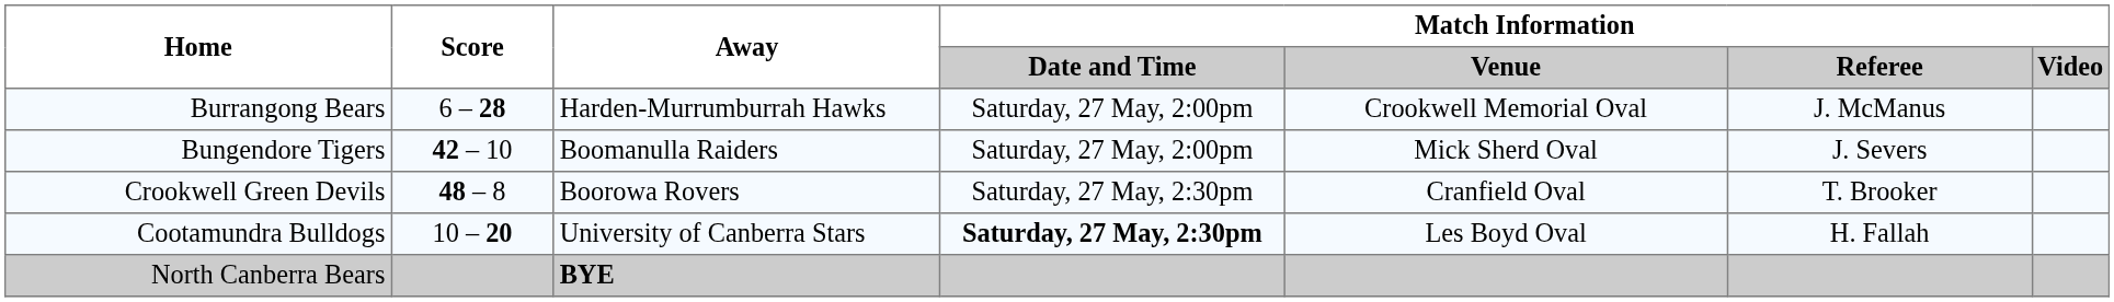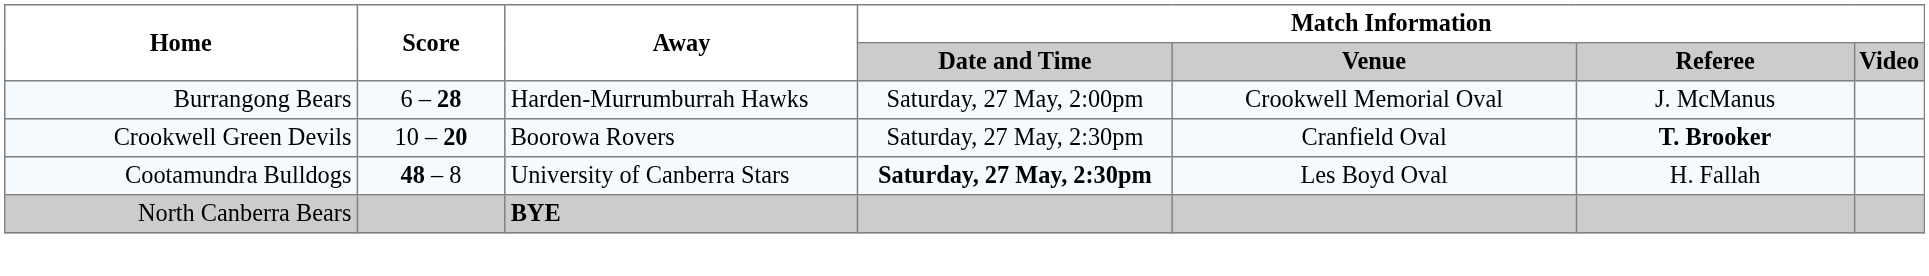 <table border="1" cellpadding="3" cellspacing="0" width="100%" style="border-collapse:collapse;  text-align:center;">
 <tr>
 <th rowspan="2" width="19%">Home</th>
 <th rowspan="2" width="8%">Score</th>
 <th rowspan="2" width="19%">Away</th>
 <th colspan="4">Match Information</th>
 </tr>
 <tr style="background:#CCCCCC">
 <th width="17%">Date and Time</th>
 <th width="22%">Venue</th>
 <th width="50%">Referee</th>
 <th>Video</th>
 </tr>
 <tr style="text-align:center; background:#f5faff;">
 <td align="right">Burrangong Bears </td>
 <td>6 – <strong>28</strong></td>
 <td align="left"> Harden-Murrumburrah Hawks</td>
 <td>Saturday, 27 May, 2:00pm</td>
 <td>Crookwell Memorial Oval</td>
 <td>J. McManus</td>
 <td></td>
 </tr>
 <tr style="text-align:center; background:#f5faff;">
-<td align="right">Bungendore Tigers </td>
-<td><strong>42</strong> – 10</td>
-<td align="left"> Boomanulla Raiders</td>
-<td>Saturday, 27 May, 2:00pm</td>
-<td>Mick Sherd Oval</td>
-<td>J. Severs</td>
-<td></td>
-</tr>
-<tr style="text-align:center; background:#f5faff;">
 <td align="right">Crookwell Green Devils </td>
-<td><strong>48</strong> – 8</td>
+<td>10 – <strong>20</strong></td>
 <td align="left"> Boorowa Rovers</td>
 <td>Saturday, 27 May, 2:30pm</td>
 <td>Cranfield Oval</td>
-<td>T. Brooker</td>
+<td><strong>T. Brooker</strong></td>
 <td></td>
 </tr>
 <tr style="text-align:center; background:#f5faff;">
 <td align="right">Cootamundra Bulldogs </td>
-<td>10 – <strong>20</strong></td>
+<td><strong>48</strong> – 8</td>
 <td align="left"> University of Canberra Stars</td>
 <td><strong>Saturday, 27 May, 2:30pm</strong></td>
 <td>Les Boyd Oval</td>
 <td>H. Fallah</td>
 <td></td>
 </tr>
 <tr style="text-align:center; background:#CCCCCC;">
 <td align="right">North Canberra Bears </td>
 <td></td>
 <td align="left"><strong>BYE</strong></td>
 <td></td>
 <td></td>
 <td></td>
 <td></td>
 </tr>
 </table>
